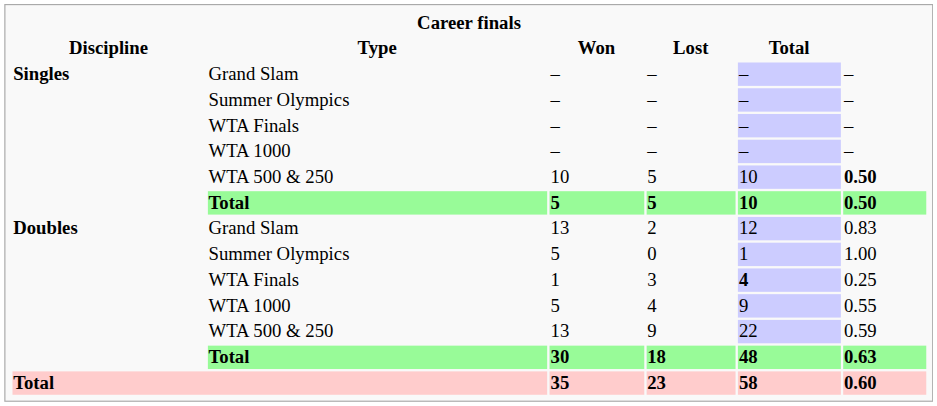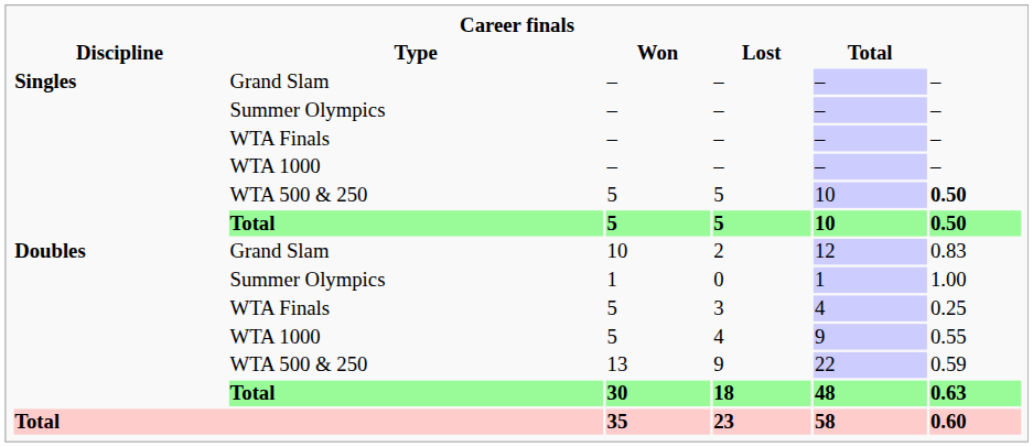 <table class="infobox vcard vevent nowrap" width="40%">
 <tr>
 <th colspan=6>Career finals</th>
 </tr>
 <tr>
 <th>Discipline</th>
 <th>Type</th>
 <th>Won</th>
 <th>Lost</th>
 <th>Total</th>
 <th></th>
 </tr>
 <tr>
 <td rowspan=6><strong>Singles</strong></td>
 <td>Grand Slam</td>
 <td>–</td>
 <td>–</td>
 <td bgcolor="CCCCFF">–</td>
 <td>–</td>
 </tr>
 <tr>
 <td>Summer Olympics</td>
 <td>–</td>
 <td>–</td>
 <td bgcolor="CCCCFF">–</td>
 <td>–</td>
 </tr>
 <tr>
 <td>WTA Finals</td>
 <td>–</td>
 <td>–</td>
 <td bgcolor="CCCCFF">–</td>
 <td>–</td>
 </tr>
 <tr>
 <td>WTA 1000</td>
 <td>–</td>
 <td>–</td>
 <td bgcolor="CCCCFF">–</td>
 <td>–</td>
 </tr>
 <tr>
 <td>WTA 500 & 250</td>
-<td>10</td>
+<td>5</td>
 <td>5</td>
 <td bgcolor="CCCCFF">10</td>
 <td><strong>0.50</strong></td>
 </tr>
 <tr bgcolor="98FB98">
 <td><strong>Total</strong></td>
 <td><strong>5</strong></td>
 <td><strong>5</strong></td>
 <td><strong>10</strong></td>
 <td><strong>0.50</strong></td>
 </tr>
 <tr>
 <td rowspan="6"><strong>Doubles</strong></td>
 <td>Grand Slam</td>
-<td>13</td>
+<td>10</td>
 <td>2</td>
 <td bgcolor="CCCCFF">12</td>
 <td>0.83</td>
 </tr>
 <tr>
 <td>Summer Olympics</td>
-<td>5</td>
+<td>1</td>
 <td>0</td>
 <td bgcolor="CCCCFF">1</td>
 <td>1.00</td>
 </tr>
 <tr>
 <td>WTA Finals</td>
-<td>1</td>
+<td>5</td>
 <td>3</td>
-<td bgcolor="CCCCFF"><strong>4</strong></td>
+<td bgcolor="CCCCFF">4</td>
 <td>0.25</td>
 </tr>
 <tr>
 <td>WTA 1000</td>
 <td>5</td>
 <td>4</td>
 <td bgcolor="CCCCFF">9</td>
 <td>0.55</td>
 </tr>
 <tr>
 <td>WTA 500 & 250</td>
 <td>13</td>
 <td>9</td>
 <td bgcolor="CCCCFF">22</td>
 <td>0.59</td>
 </tr>
 <tr bgcolor="98FB98">
 <td><strong>Total</strong></td>
 <td><strong>30</strong></td>
 <td><strong>18</strong></td>
 <td><strong>48</strong></td>
 <td><strong>0.63</strong></td>
 </tr>
 <tr bgcolor="FFCCCC">
 <td colspan="2"><strong>Total</strong></td>
 <td><strong>35</strong></td>
 <td><strong>23</strong></td>
 <td><strong>58</strong></td>
 <td><strong>0.60</strong></td>
 </tr>
 </table>
